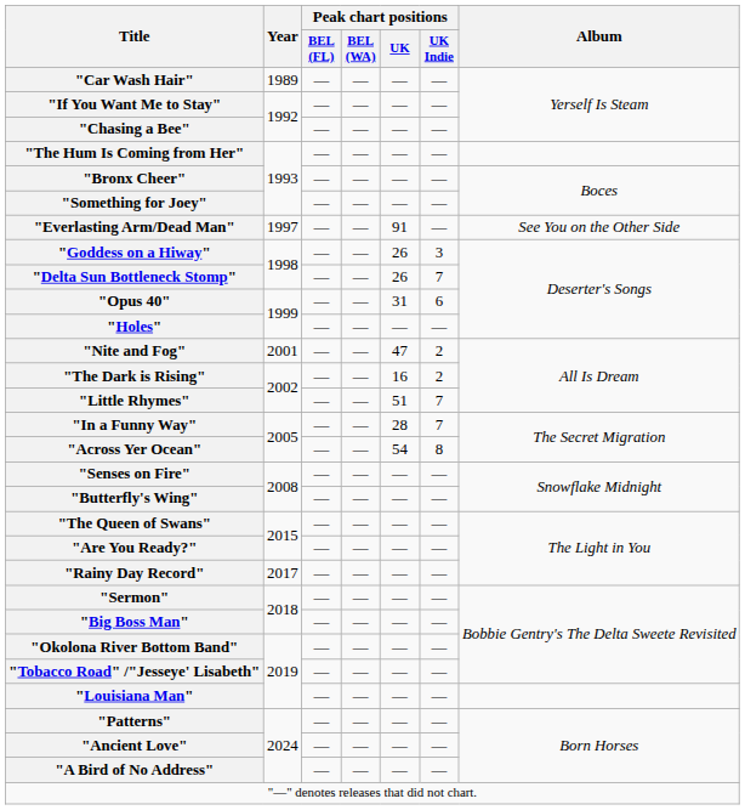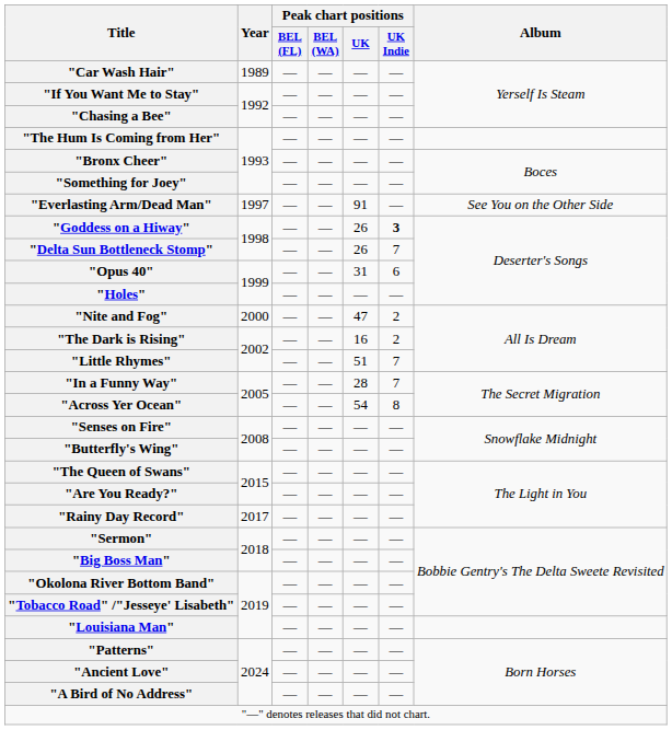 <table class="wikitable plainrowheaders" style="text-align:center;">
 <tr>
 <th scope="col" rowspan="2">Title</th>
 <th scope="col" rowspan="2">Year</th>
 <th scope="col" colspan="4">Peak chart positions</th>
 <th scope="col" rowspan="2">Album</th>
 </tr>
 <tr>
 <th scope="col" style="width:2.5em;font-size:85%;"><a href='#'>BEL<br>(FL)</a><br></th>
 <th scope="col" style="width:2.5em;font-size:85%;"><a href='#'>BEL<br>(WA)</a><br></th>
 <th scope="col" style="width:2.5em;font-size:85%;"><a href='#'>UK</a><br></th>
 <th scope="col" style="width:2.5em;font-size:85%;"><a href='#'>UK<br>Indie</a><br></th>
 </tr>
 <tr>
 <th scope="row">"Car Wash Hair"</th>
 <td rowspan="1">1989</td>
 <td>—</td>
 <td>—</td>
 <td>—</td>
 <td>—</td>
 <td rowspan="3"><em>Yerself Is Steam</em></td>
 </tr>
 <tr>
 <th scope="row">"If You Want Me to Stay"</th>
 <td rowspan="2">1992</td>
 <td>—</td>
 <td>—</td>
 <td>—</td>
 <td>—</td>
 </tr>
 <tr>
 <th scope="row">"Chasing a Bee"</th>
 <td>—</td>
 <td>—</td>
 <td>—</td>
 <td>—</td>
 </tr>
 <tr>
 <th scope="row">"The Hum Is Coming from Her"</th>
 <td rowspan="3">1993</td>
 <td>—</td>
 <td>—</td>
 <td>—</td>
 <td>—</td>
 <td></td>
 </tr>
 <tr>
 <th scope="row">"Bronx Cheer"</th>
 <td>—</td>
 <td>—</td>
 <td>—</td>
 <td>—</td>
 <td rowspan="2"><em>Boces</em></td>
 </tr>
 <tr>
 <th scope="row">"Something for Joey"</th>
 <td>—</td>
 <td>—</td>
 <td>—</td>
 <td>—</td>
 </tr>
 <tr>
 <th scope="row">"Everlasting Arm/Dead Man"</th>
 <td rowspan="1">1997</td>
 <td>—</td>
 <td>—</td>
 <td>91</td>
 <td>—</td>
 <td rowspan="1"><em>See You on the Other Side</em></td>
 </tr>
 <tr>
 <th scope="row">"<a href='#'>Goddess on a Hiway</a>"</th>
 <td rowspan="2">1998</td>
 <td>—</td>
 <td>—</td>
 <td>26</td>
-<td>3</td>
+<td><strong>3</strong></td>
 <td rowspan="4"><em>Deserter's Songs</em></td>
 </tr>
 <tr>
 <th scope="row">"<a href='#'>Delta Sun Bottleneck Stomp</a>"</th>
 <td>—</td>
 <td>—</td>
 <td>26</td>
 <td>7</td>
 </tr>
 <tr>
 <th scope="row">"Opus 40"</th>
 <td rowspan="2">1999</td>
 <td>—</td>
 <td>—</td>
 <td>31</td>
 <td>6</td>
 </tr>
 <tr>
 <th scope="row">"<a href='#'>Holes</a>"</th>
 <td>—</td>
 <td>—</td>
 <td>—</td>
 <td>—</td>
 </tr>
 <tr>
 <th scope="row">"Nite and Fog"</th>
-<td rowspan="1">2001</td>
+<td rowspan="1">2000</td>
 <td>—</td>
 <td>—</td>
 <td>47</td>
 <td>2</td>
 <td rowspan="3"><em>All Is Dream</em></td>
 </tr>
 <tr>
 <th scope="row">"The Dark is Rising"</th>
 <td rowspan="2">2002</td>
 <td>—</td>
 <td>—</td>
 <td>16</td>
 <td>2</td>
 </tr>
 <tr>
 <th scope="row">"Little Rhymes"</th>
 <td>—</td>
 <td>—</td>
 <td>51</td>
 <td>7</td>
 </tr>
 <tr>
 <th scope="row">"In a Funny Way"</th>
 <td rowspan="2">2005</td>
 <td>—</td>
 <td>—</td>
 <td>28</td>
 <td>7</td>
 <td rowspan="2"><em>The Secret Migration</em></td>
 </tr>
 <tr>
 <th scope="row">"Across Yer Ocean"</th>
 <td>—</td>
 <td>—</td>
 <td>54</td>
 <td>8</td>
 </tr>
 <tr>
 <th scope="row">"Senses on Fire"</th>
 <td rowspan="2">2008</td>
 <td>—</td>
 <td>—</td>
 <td>—</td>
 <td>—</td>
 <td rowspan="2"><em>Snowflake Midnight</em></td>
 </tr>
 <tr>
 <th scope="row">"Butterfly's Wing"</th>
 <td>—</td>
 <td>—</td>
 <td>—</td>
 <td>—</td>
 </tr>
 <tr>
 <th scope="row">"The Queen of Swans"</th>
 <td rowspan="2">2015</td>
 <td>—</td>
 <td>—</td>
 <td>—</td>
 <td>—</td>
 <td rowspan="3"><em>The Light in You</em></td>
 </tr>
 <tr>
 <th scope="row">"Are You Ready?"</th>
 <td>—</td>
 <td>—</td>
 <td>—</td>
 <td>—</td>
 </tr>
 <tr>
 <th scope="row">"Rainy Day Record"</th>
 <td rowspan="1">2017</td>
 <td>—</td>
 <td>—</td>
 <td>—</td>
 <td>—</td>
 </tr>
 <tr>
 <th scope="row">"Sermon" </th>
 <td rowspan="2">2018</td>
 <td>—</td>
 <td>—</td>
 <td>—</td>
 <td>—</td>
 <td rowspan="4"><em>Bobbie Gentry's The Delta Sweete Revisited</em></td>
 </tr>
 <tr>
 <th scope="row">"<a href='#'>Big Boss Man</a>" </th>
 <td>—</td>
 <td>—</td>
 <td>—</td>
 <td>—</td>
 </tr>
 <tr>
 <th scope="row">"Okolona River Bottom Band" </th>
 <td rowspan="3">2019</td>
 <td>—</td>
 <td>—</td>
 <td>—</td>
 <td>—</td>
 </tr>
 <tr>
 <th scope="row">"<a href='#'>Tobacco Road</a>" /"Jesseye' Lisabeth" </th>
 <td>—</td>
 <td>—</td>
 <td>—</td>
 <td>—</td>
 </tr>
 <tr>
 <th scope="row">"<a href='#'>Louisiana Man</a>" </th>
 <td>—</td>
 <td>—</td>
 <td>—</td>
 <td>—</td>
 <td></td>
 </tr>
 <tr>
 <th scope="row">"Patterns"</th>
 <td rowspan="3">2024</td>
 <td>—</td>
 <td>—</td>
 <td>—</td>
 <td>—</td>
 <td rowspan="3"><em>Born Horses</em></td>
 </tr>
 <tr>
 <th scope="row">"Ancient Love"</th>
 <td>—</td>
 <td>—</td>
 <td>—</td>
 <td>—</td>
 </tr>
 <tr>
 <th scope="row">"A Bird of No Address"</th>
 <td>—</td>
 <td>—</td>
 <td>—</td>
 <td>—</td>
 </tr>
 <tr>
 <td colspan="14" style="font-size: 85%">"—" denotes releases that did not chart.</td>
 </tr>
 </table>
